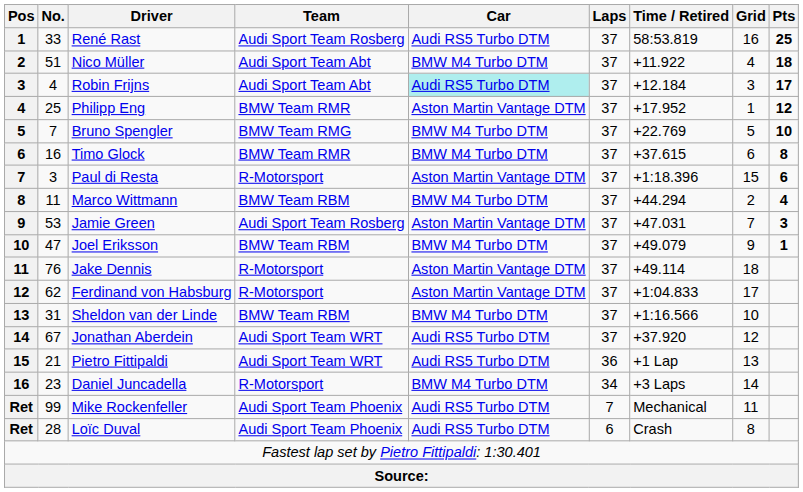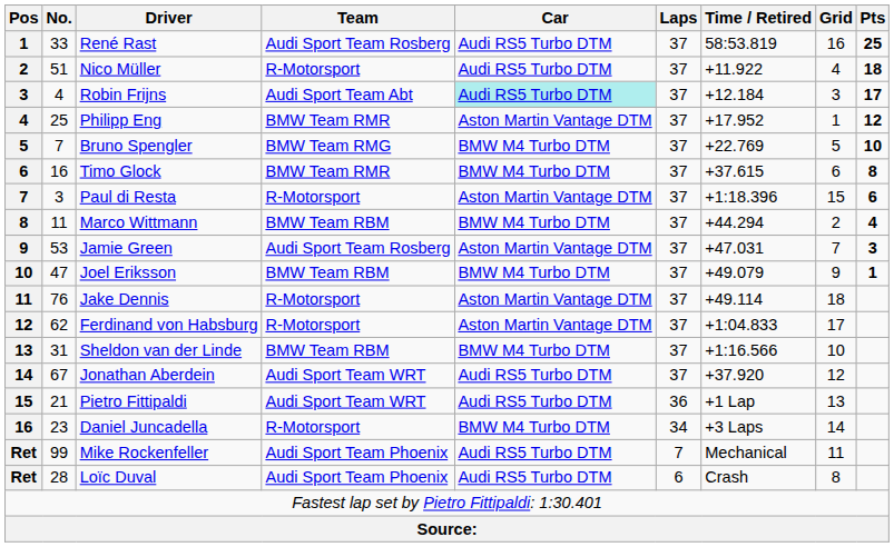 <table class="wikitable" style="font-size:90%;">
 <tr>
 <th>Pos</th>
 <th>No.</th>
 <th>Driver</th>
 <th>Team</th>
 <th>Car</th>
 <th>Laps</th>
 <th>Time / Retired</th>
 <th>Grid</th>
 <th>Pts</th>
 </tr>
 <tr>
 <th>1</th>
 <td align="center">33</td>
 <td> <a href='#'>René Rast</a></td>
 <td><a href='#'>Audi Sport Team Rosberg</a></td>
 <td><a href='#'>Audi RS5 Turbo DTM</a></td>
 <td align="center">37</td>
 <td>58:53.819</td>
 <td align="center">16</td>
 <td align="center"><strong>25</strong></td>
 </tr>
 <tr>
 <th>2</th>
 <td align="center">51</td>
 <td> <a href='#'>Nico Müller</a></td>
-<td><a href='#'>Audi Sport Team Abt</a></td>
-<td><a href='#'>BMW M4 Turbo DTM</a></td>
+<td><a href='#'>R-Motorsport</a></td>
+<td><a href='#'>Audi RS5 Turbo DTM</a></td>
 <td align="center">37</td>
 <td>+11.922</td>
 <td align="center">4</td>
 <td align="center"><strong>18</strong></td>
 </tr>
 <tr>
 <th>3</th>
 <td align="center">4</td>
 <td> <a href='#'>Robin Frijns</a></td>
 <td><a href='#'>Audi Sport Team Abt</a></td>
 <td style="background: paleturquoise;"><a href='#'>Audi RS5 Turbo DTM</a></td>
 <td align="center">37</td>
 <td>+12.184</td>
 <td align="center">3</td>
 <td align="center"><strong>17</strong></td>
 </tr>
 <tr>
 <th>4</th>
 <td align="center">25</td>
 <td> <a href='#'>Philipp Eng</a></td>
 <td><a href='#'>BMW Team RMR</a></td>
 <td><a href='#'>Aston Martin Vantage DTM</a></td>
 <td align="center">37</td>
 <td>+17.952</td>
 <td align="center">1</td>
 <td align="center"><strong>12</strong></td>
 </tr>
 <tr>
 <th>5</th>
 <td align="center">7</td>
 <td> <a href='#'>Bruno Spengler</a></td>
 <td><a href='#'>BMW Team RMG</a></td>
 <td><a href='#'>BMW M4 Turbo DTM</a></td>
 <td align="center">37</td>
 <td>+22.769</td>
 <td align="center">5</td>
 <td align="center"><strong>10</strong></td>
 </tr>
 <tr>
 <th>6</th>
 <td align="center">16</td>
 <td> <a href='#'>Timo Glock</a></td>
 <td><a href='#'>BMW Team RMR</a></td>
 <td><a href='#'>BMW M4 Turbo DTM</a></td>
 <td align="center">37</td>
 <td>+37.615</td>
 <td align="center">6</td>
 <td align="center"><strong>8</strong></td>
 </tr>
 <tr>
 <th>7</th>
 <td align="center">3</td>
 <td> <a href='#'>Paul di Resta</a></td>
 <td><a href='#'>R-Motorsport</a></td>
 <td><a href='#'>Aston Martin Vantage DTM</a></td>
 <td align="center">37</td>
 <td>+1:18.396</td>
 <td align="center">15</td>
 <td align="center"><strong>6</strong></td>
 </tr>
 <tr>
 <th>8</th>
 <td align="center">11</td>
 <td> <a href='#'>Marco Wittmann</a></td>
 <td><a href='#'>BMW Team RBM</a></td>
 <td><a href='#'>BMW M4 Turbo DTM</a></td>
 <td align="center">37</td>
 <td>+44.294</td>
 <td align="center">2</td>
 <td align="center"><strong>4</strong></td>
 </tr>
 <tr>
 <th>9</th>
 <td align="center">53</td>
 <td> <a href='#'>Jamie Green</a></td>
 <td><a href='#'>Audi Sport Team Rosberg</a></td>
 <td><a href='#'>Aston Martin Vantage DTM</a></td>
 <td align="center">37</td>
 <td>+47.031</td>
 <td align="center">7</td>
 <td align="center"><strong>3</strong></td>
 </tr>
 <tr>
 <th>10</th>
 <td align="center">47</td>
 <td> <a href='#'>Joel Eriksson</a></td>
 <td><a href='#'>BMW Team RBM</a></td>
 <td><a href='#'>BMW M4 Turbo DTM</a></td>
 <td align="center">37</td>
 <td>+49.079</td>
 <td align="center">9</td>
 <td align="center"><strong>1</strong></td>
 </tr>
 <tr>
 <th>11</th>
 <td align="center">76</td>
 <td> <a href='#'>Jake Dennis</a></td>
 <td><a href='#'>R-Motorsport</a></td>
 <td><a href='#'>Aston Martin Vantage DTM</a></td>
 <td align="center">37</td>
 <td>+49.114</td>
 <td align="center">18</td>
 <td align="center"></td>
 </tr>
 <tr>
 <th>12</th>
 <td align="center">62</td>
 <td> <a href='#'>Ferdinand von Habsburg</a></td>
 <td><a href='#'>R-Motorsport</a></td>
 <td><a href='#'>Aston Martin Vantage DTM</a></td>
 <td align="center">37</td>
 <td>+1:04.833</td>
 <td align="center">17</td>
 <td align="center"></td>
 </tr>
 <tr>
 <th>13</th>
 <td align="center">31</td>
 <td> <a href='#'>Sheldon van der Linde</a></td>
 <td><a href='#'>BMW Team RBM</a></td>
 <td><a href='#'>BMW M4 Turbo DTM</a></td>
 <td align="center">37</td>
 <td>+1:16.566</td>
 <td align="center">10</td>
 <td align="center"></td>
 </tr>
 <tr>
 <th>14</th>
 <td align="center">67</td>
 <td> <a href='#'>Jonathan Aberdein</a></td>
 <td><a href='#'>Audi Sport Team WRT</a></td>
 <td><a href='#'>Audi RS5 Turbo DTM</a></td>
 <td align="center">37</td>
 <td>+37.920</td>
 <td align="center">12</td>
 <td align="center"></td>
 </tr>
 <tr>
 <th>15</th>
 <td align="center">21</td>
 <td> <a href='#'>Pietro Fittipaldi</a></td>
 <td><a href='#'>Audi Sport Team WRT</a></td>
 <td><a href='#'>Audi RS5 Turbo DTM</a></td>
 <td align="center">36</td>
 <td>+1 Lap</td>
 <td align="center">13</td>
 <td align="center"></td>
 </tr>
 <tr>
 <th>16</th>
 <td align="center">23</td>
 <td> <a href='#'>Daniel Juncadella</a></td>
 <td><a href='#'>R-Motorsport</a></td>
 <td><a href='#'>BMW M4 Turbo DTM</a></td>
 <td align="center">34</td>
 <td>+3 Laps</td>
 <td align="center">14</td>
 <td align="center"></td>
 </tr>
 <tr>
 <th>Ret</th>
 <td align="center">99</td>
 <td> <a href='#'>Mike Rockenfeller</a></td>
 <td><a href='#'>Audi Sport Team Phoenix</a></td>
 <td><a href='#'>Audi RS5 Turbo DTM</a></td>
 <td align="center">7</td>
 <td>Mechanical</td>
 <td align="center">11</td>
 <td align="center"></td>
 </tr>
 <tr>
 <th>Ret</th>
 <td align="center">28</td>
 <td> <a href='#'>Loïc Duval</a></td>
 <td><a href='#'>Audi Sport Team Phoenix</a></td>
 <td><a href='#'>Audi RS5 Turbo DTM</a></td>
 <td align="center">6</td>
 <td>Crash</td>
 <td align="center">8</td>
 <td align="center"></td>
 </tr>
 <tr>
 <td colspan=9 align=center><em>Fastest lap set by <a href='#'>Pietro Fittipaldi</a>: 1:30.401</em></td>
 </tr>
 <tr>
 <th colspan=9>Source:</th>
 </tr>
 </table>
